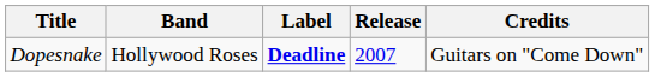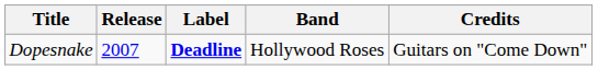 <table class="wikitable">
 <tr>
 <th>Title</th>
+<th>Release</th>
+<th>Label</th>
 <th>Band</th>
-<th>Label</th>
-<th>Release</th>
 <th>Credits</th>
 </tr>
 <tr>
 <td><em>Dopesnake</em></td>
+<td><a href='#'>2007</a></td>
+<td><strong><a href='#'>Deadline</a></strong></td>
 <td>Hollywood Roses</td>
-<td><strong><a href='#'>Deadline</a></strong></td>
-<td><a href='#'>2007</a></td>
 <td>Guitars on "Come Down"</td>
 </tr>
 </table>
